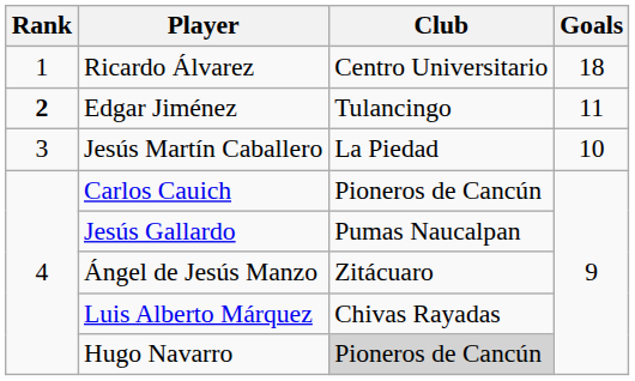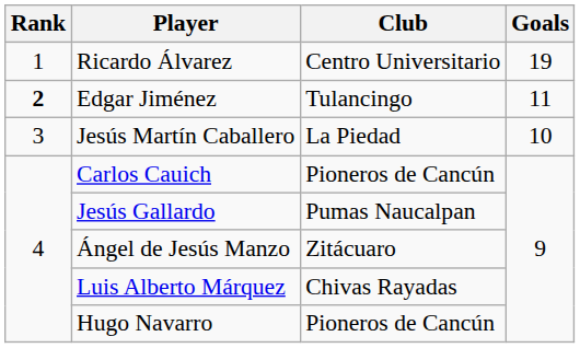 <table class="wikitable">
 <tr>
 <th>Rank</th>
 <th>Player</th>
 <th>Club</th>
 <th>Goals</th>
 </tr>
 <tr>
 <td align=center rowspan=1>1</td>
 <td> Ricardo Álvarez</td>
 <td>Centro Universitario</td>
-<td align=center rowspan=1>18</td>
+<td align=center rowspan=1>19</td>
 </tr>
 <tr>
 <td align=center rowspan=1><strong>2</strong></td>
 <td> Edgar Jiménez</td>
 <td>Tulancingo</td>
 <td align=center rowspan=1>11</td>
 </tr>
 <tr>
 <td align=center rowspan=1>3</td>
 <td> Jesús Martín Caballero</td>
 <td>La Piedad</td>
 <td align=center rowspan=1>10</td>
 </tr>
 <tr>
 <td align=center rowspan=5>4</td>
 <td> <a href='#'>Carlos Cauich</a></td>
 <td>Pioneros de Cancún</td>
 <td align=center rowspan=5>9</td>
 </tr>
 <tr>
 <td> <a href='#'>Jesús Gallardo</a></td>
 <td>Pumas Naucalpan</td>
 </tr>
 <tr>
 <td> Ángel de Jesús Manzo</td>
 <td>Zitácuaro</td>
 </tr>
 <tr>
 <td> <a href='#'>Luis Alberto Márquez</a></td>
 <td>Chivas Rayadas</td>
 </tr>
 <tr>
 <td> Hugo Navarro</td>
-<td style="background: lightgrey;">Pioneros de Cancún</td>
+<td>Pioneros de Cancún</td>
 </tr>
 </table>
